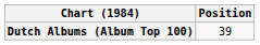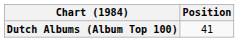 <table class="wikitable plainrowheaders" style="text-align:center">
 <tr>
 <th scope="col">Chart (1984)</th>
 <th scope="col">Position</th>
 </tr>
 <tr>
 <th scope="row">Dutch Albums (Album Top 100)</th>
-<td>39</td>
+<td>41</td>
 </tr>
 </table>
